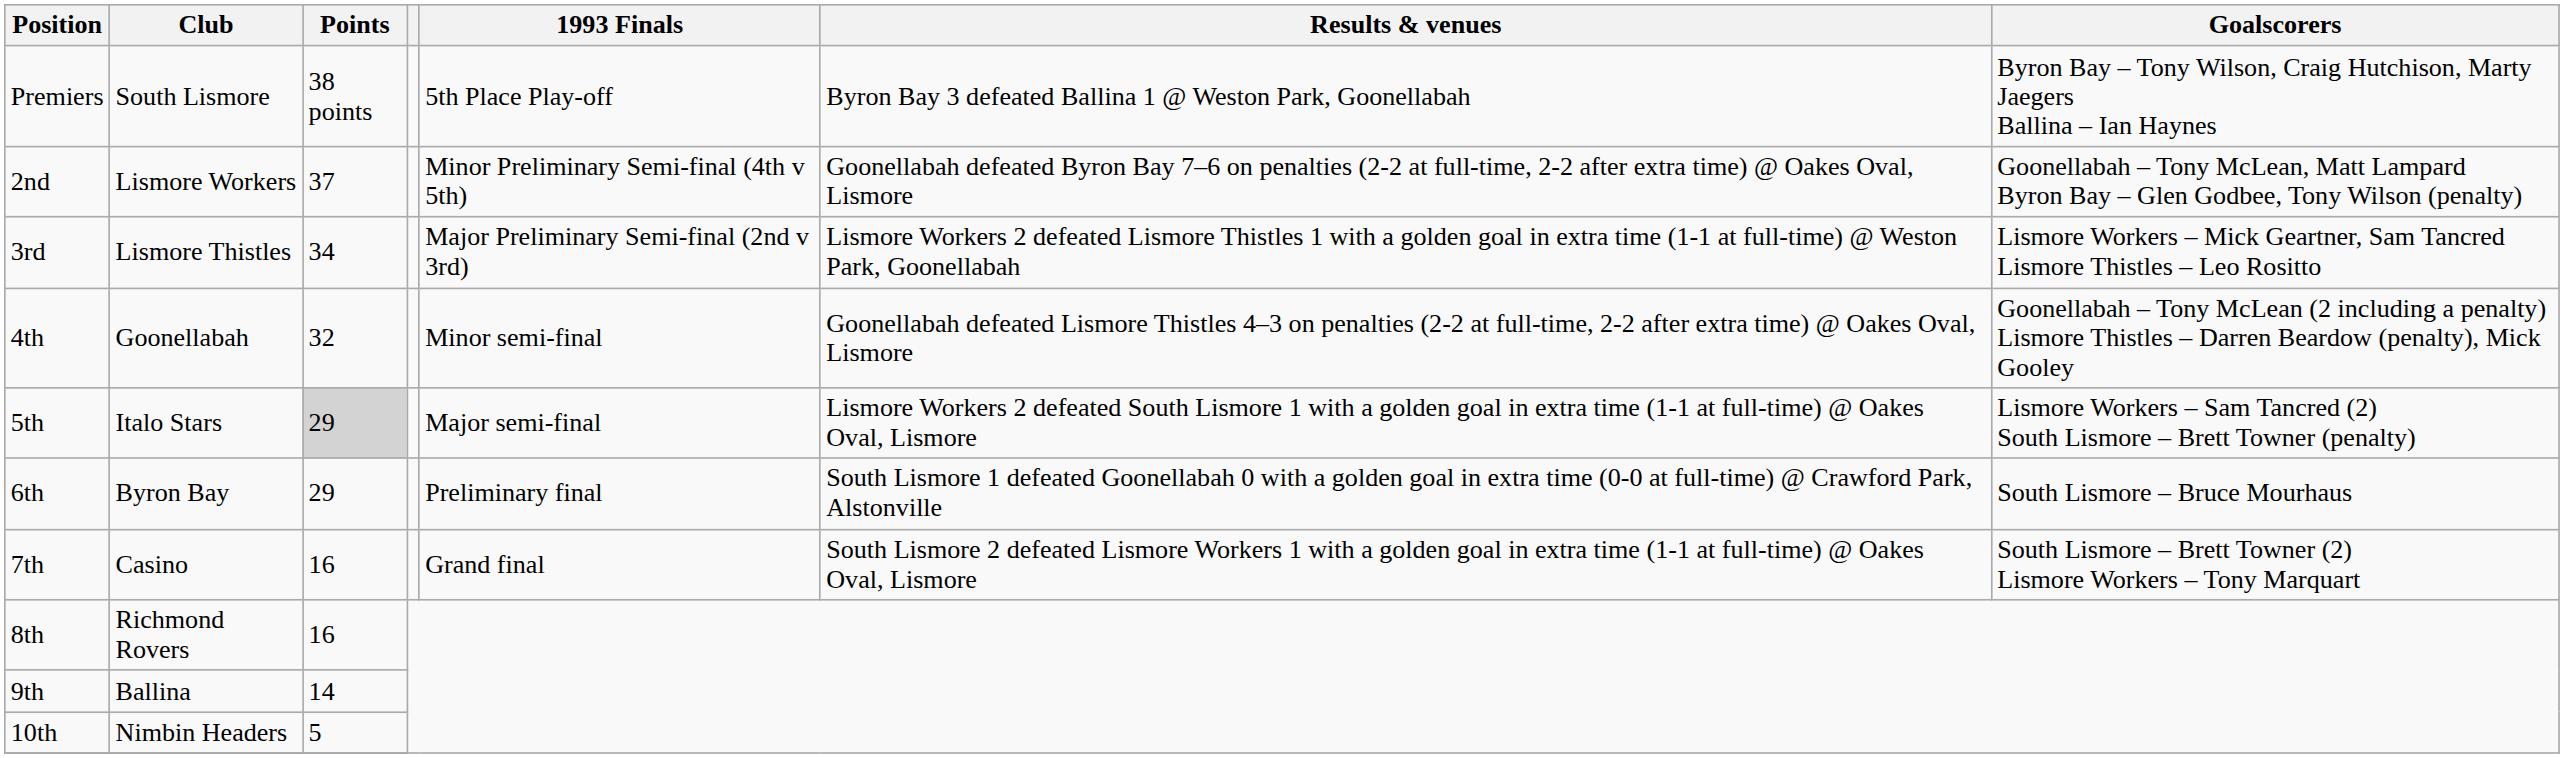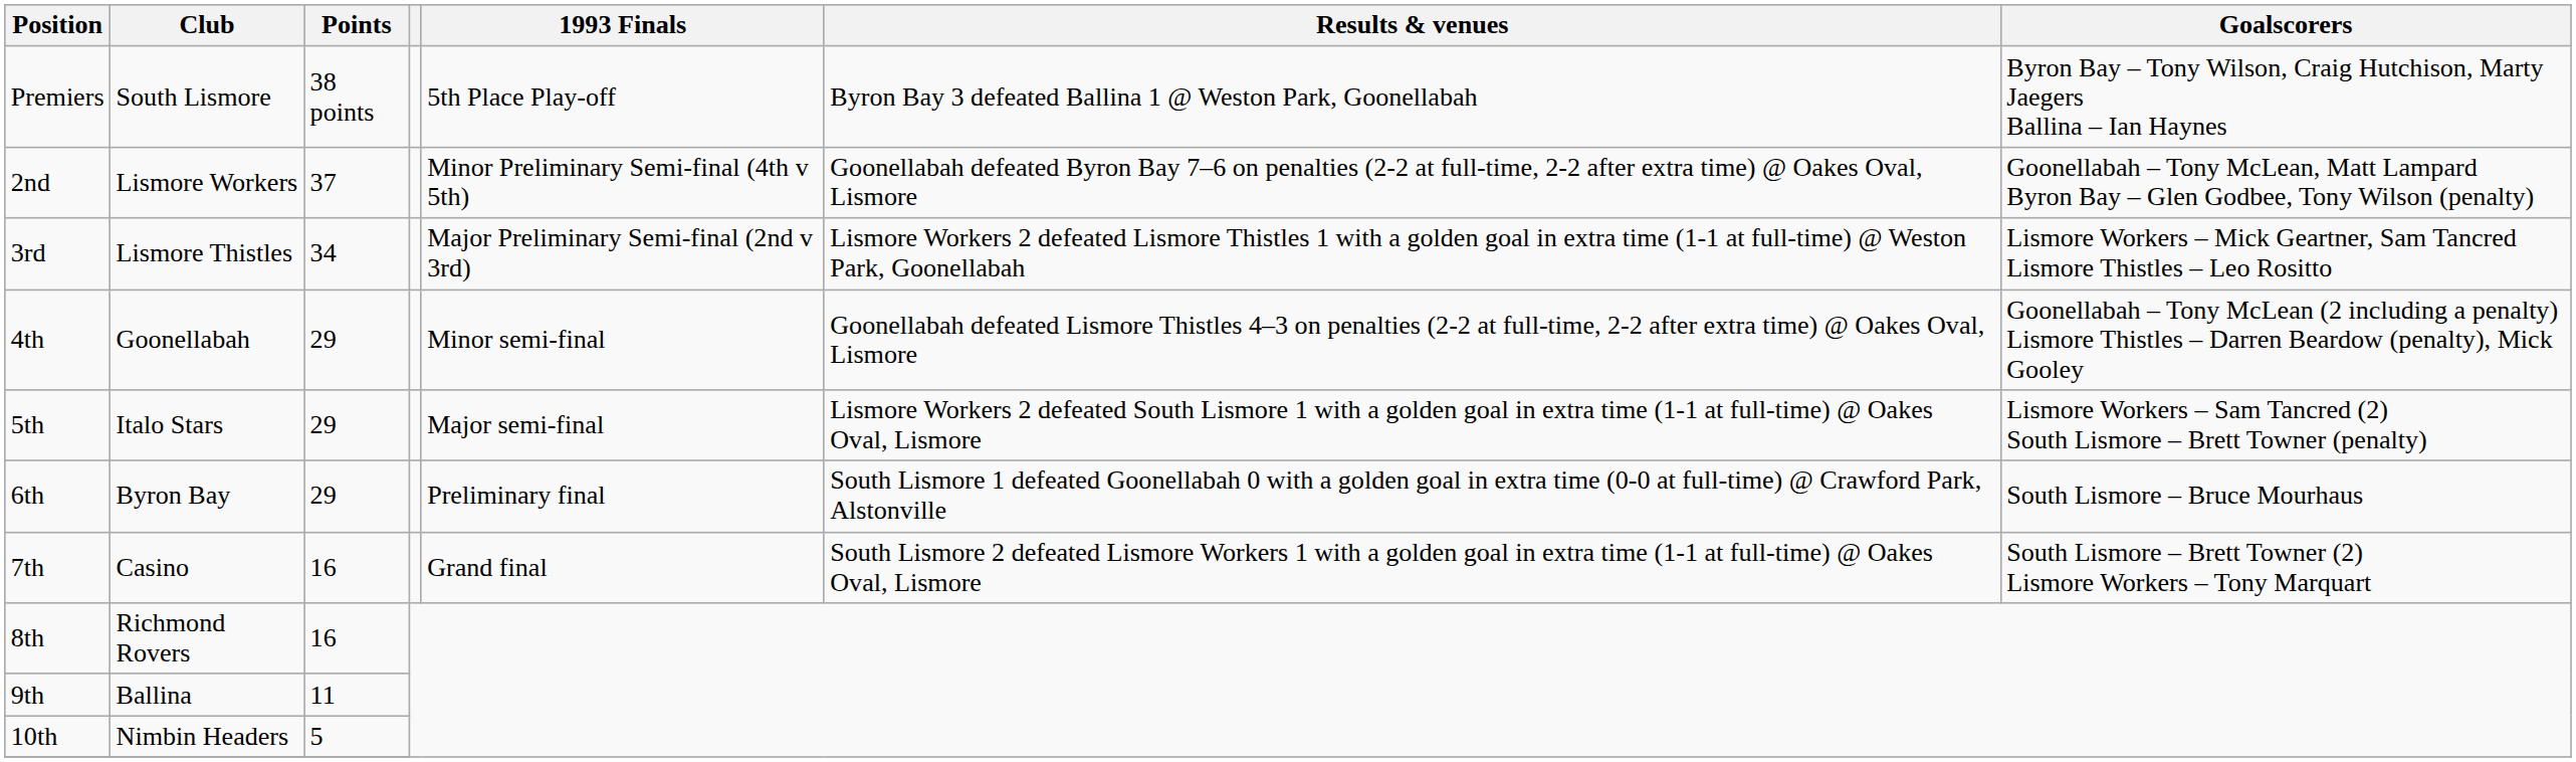 <table class="wikitable">
 <tr>
 <th>Position</th>
 <th>Club</th>
 <th>Points</th>
 <th></th>
 <th>1993 Finals</th>
 <th>Results & venues</th>
 <th>Goalscorers</th>
 </tr>
 <tr>
 <td>Premiers</td>
 <td>South Lismore</td>
 <td>38 points</td>
 <td></td>
 <td>5th Place Play-off</td>
 <td>Byron Bay 3 defeated Ballina 1 @ Weston Park, Goonellabah</td>
 <td>Byron Bay – Tony Wilson, Craig Hutchison, Marty Jaegers<br>Ballina – Ian Haynes</td>
 </tr>
 <tr>
 <td>2nd</td>
 <td>Lismore Workers</td>
 <td>37</td>
 <td></td>
 <td>Minor Preliminary Semi-final (4th v 5th)</td>
 <td>Goonellabah defeated Byron Bay 7–6 on penalties (2-2 at full-time, 2-2 after extra time) @ Oakes Oval, Lismore</td>
 <td>Goonellabah – Tony McLean, Matt Lampard<br>Byron Bay – Glen Godbee, Tony Wilson (penalty)</td>
 </tr>
 <tr>
 <td>3rd</td>
 <td>Lismore Thistles</td>
 <td>34</td>
 <td></td>
 <td>Major Preliminary Semi-final (2nd v 3rd)</td>
 <td>Lismore Workers 2 defeated Lismore Thistles 1 with a golden goal in extra time (1-1 at full-time) @ Weston Park, Goonellabah</td>
 <td>Lismore Workers – Mick Geartner, Sam Tancred<br>Lismore Thistles – Leo Rositto</td>
 </tr>
 <tr>
 <td>4th</td>
 <td>Goonellabah</td>
-<td>32</td>
+<td>29</td>
 <td></td>
 <td>Minor semi-final</td>
 <td>Goonellabah defeated Lismore Thistles 4–3 on penalties (2-2 at full-time, 2-2 after extra time) @ Oakes Oval, Lismore</td>
 <td>Goonellabah – Tony McLean (2 including a penalty)<br>Lismore Thistles – Darren Beardow (penalty), Mick Gooley</td>
 </tr>
 <tr>
 <td>5th</td>
 <td>Italo Stars</td>
-<td style="background: lightgrey;">29</td>
+<td>29</td>
 <td></td>
 <td>Major semi-final</td>
 <td>Lismore Workers 2 defeated South Lismore 1 with a golden goal in extra time (1-1 at full-time) @ Oakes Oval, Lismore</td>
 <td>Lismore Workers – Sam Tancred (2)<br>South Lismore – Brett Towner (penalty)</td>
 </tr>
 <tr>
 <td>6th</td>
 <td>Byron Bay</td>
 <td>29</td>
 <td></td>
 <td>Preliminary final</td>
 <td>South Lismore 1 defeated Goonellabah 0 with a golden goal in extra time (0-0 at full-time)  @ Crawford Park, Alstonville</td>
 <td>South Lismore – Bruce Mourhaus</td>
 </tr>
 <tr>
 <td>7th</td>
 <td>Casino</td>
 <td>16</td>
 <td></td>
 <td>Grand final</td>
 <td>South Lismore 2 defeated Lismore Workers 1 with a golden goal in extra time (1-1 at full-time) @ Oakes Oval, Lismore</td>
 <td>South Lismore – Brett Towner (2)<br>Lismore Workers – Tony Marquart</td>
 </tr>
 <tr>
 <td>8th</td>
 <td>Richmond Rovers</td>
 <td>16</td>
 </tr>
 <tr>
 <td>9th</td>
 <td>Ballina</td>
-<td>14</td>
+<td>11</td>
 </tr>
 <tr>
 <td>10th</td>
 <td>Nimbin Headers</td>
 <td>5</td>
 </tr>
 <tr>
 </tr>
 </table>
